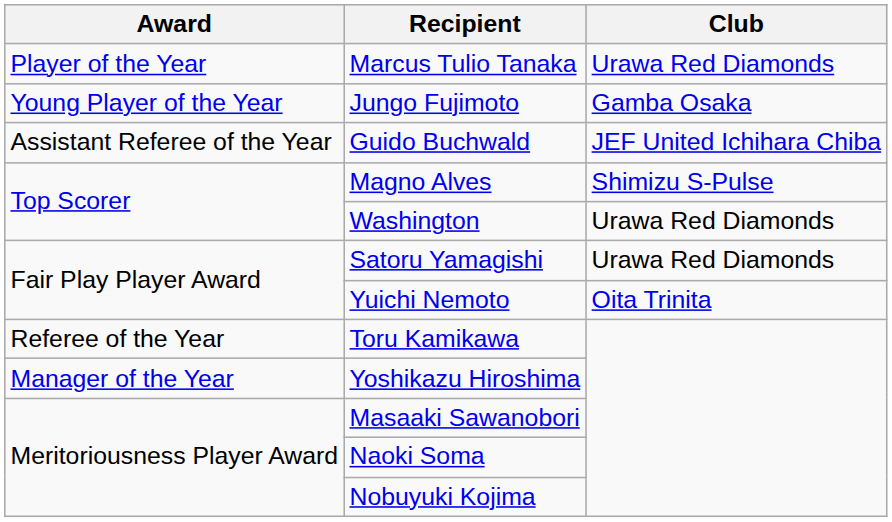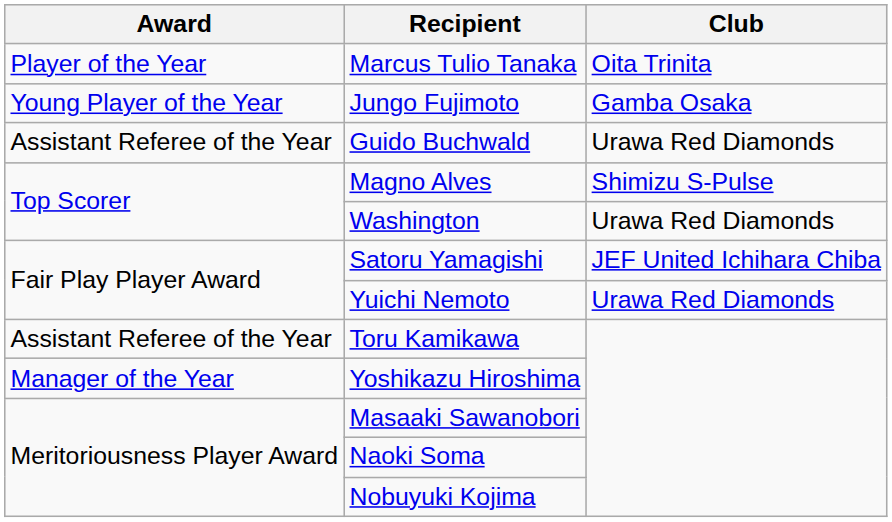 <table class="wikitable">
 <tr>
 <th>Award</th>
 <th>Recipient</th>
 <th>Club</th>
 </tr>
 <tr>
 <td><a href='#'>Player of the Year</a></td>
 <td> <a href='#'>Marcus Tulio Tanaka</a></td>
-<td><a href='#'>Urawa Red Diamonds</a></td>
+<td><a href='#'>Oita Trinita</a></td>
 </tr>
 <tr>
 <td><a href='#'>Young Player of the Year</a></td>
 <td> <a href='#'>Jungo Fujimoto</a></td>
 <td><a href='#'>Gamba Osaka</a></td>
 </tr>
 <tr>
 <td>Assistant Referee of the Year</td>
 <td> <a href='#'>Guido Buchwald</a></td>
-<td><a href='#'>JEF United Ichihara Chiba</a></td>
+<td>Urawa Red Diamonds</td>
 </tr>
 <tr>
 <td rowspan="2"><a href='#'>Top Scorer</a></td>
 <td> <a href='#'>Magno Alves</a></td>
 <td><a href='#'>Shimizu S-Pulse</a></td>
 </tr>
 <tr>
 <td> <a href='#'>Washington</a></td>
 <td>Urawa Red Diamonds</td>
 </tr>
 <tr>
 <td rowspan="2">Fair Play Player Award</td>
 <td> <a href='#'>Satoru Yamagishi</a></td>
-<td>Urawa Red Diamonds</td>
+<td><a href='#'>JEF United Ichihara Chiba</a></td>
 </tr>
 <tr>
 <td> <a href='#'>Yuichi Nemoto</a></td>
-<td><a href='#'>Oita Trinita</a></td>
+<td><a href='#'>Urawa Red Diamonds</a></td>
 </tr>
 <tr>
-<td>Referee of the Year</td>
+<td>Assistant Referee of the Year</td>
 <td> <a href='#'>Toru Kamikawa</a></td>
 </tr>
 <tr>
 <td><a href='#'>Manager of the Year</a></td>
 <td> <a href='#'>Yoshikazu Hiroshima</a></td>
 </tr>
 <tr>
 <td rowspan="3">Meritoriousness Player Award</td>
 <td> <a href='#'>Masaaki Sawanobori</a></td>
 </tr>
 <tr>
 <td> <a href='#'>Naoki Soma</a></td>
 </tr>
 <tr>
 <td> <a href='#'>Nobuyuki Kojima</a></td>
 </tr>
 </table>
